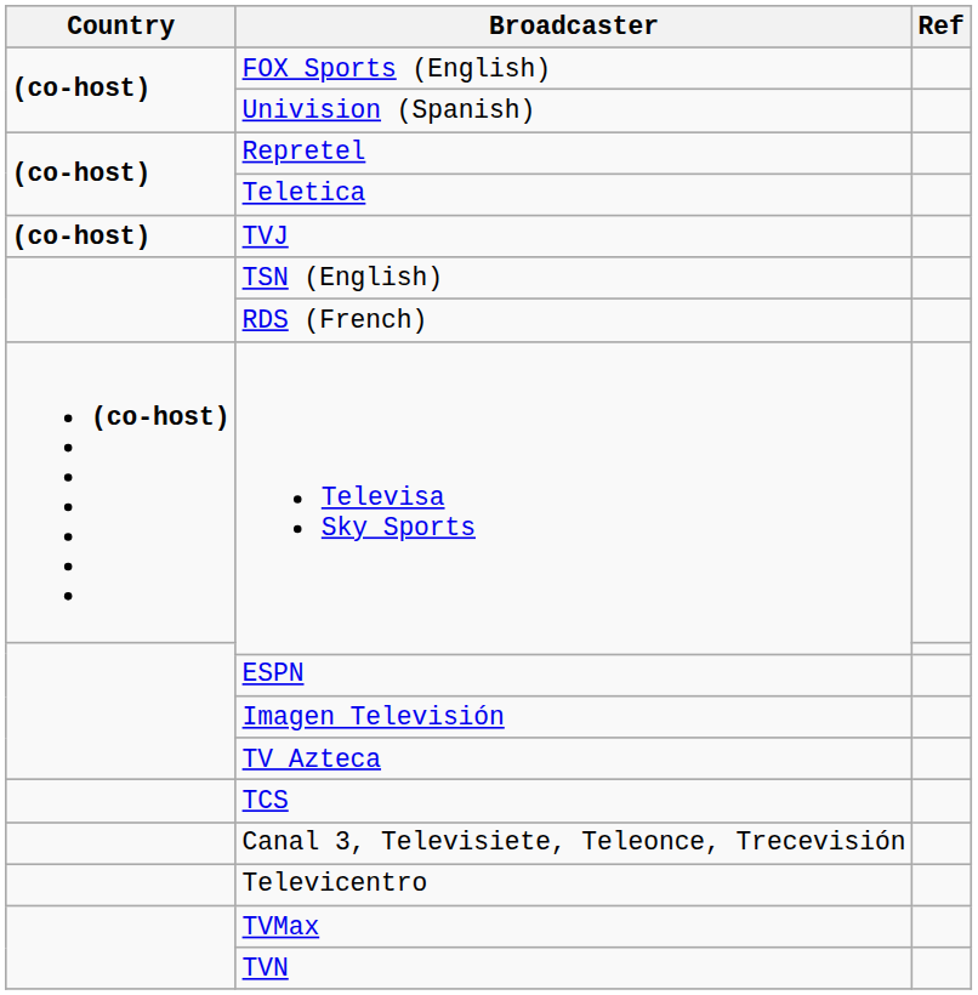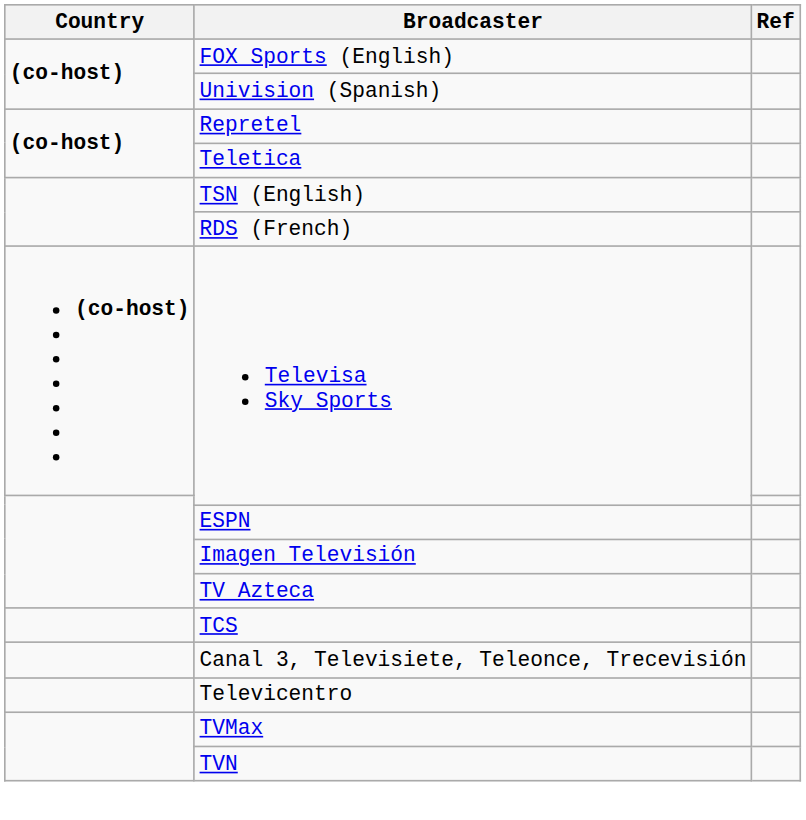 <table class="wikitable">
 <tr>
 <th>Country</th>
 <th>Broadcaster</th>
 <th>Ref</th>
 </tr>
 <tr>
 <td rowspan="2"><strong> (co-host)</strong></td>
 <td><a href='#'>FOX Sports</a> (English)</td>
 <td></td>
 </tr>
 <tr>
 <td><a href='#'>Univision</a> (Spanish)</td>
 <td></td>
 </tr>
 <tr>
 <td rowspan="2"><strong> (co-host)</strong></td>
 <td><a href='#'>Repretel</a></td>
 <td></td>
 </tr>
 <tr>
 <td><a href='#'>Teletica</a></td>
-<td></td>
-</tr>
-<tr>
-<td><strong> (co-host)</strong></td>
-<td><a href='#'>TVJ</a></td>
 <td></td>
 </tr>
 <tr>
 <td rowspan="2"></td>
 <td><a href='#'>TSN</a> (English)</td>
 <td></td>
 </tr>
 <tr>
 <td><a href='#'>RDS</a> (French)</td>
 <td></td>
 </tr>
 <tr>
 <td><br><ul><li><strong> (co-host)</strong></li><li></li><li></li><li></li><li></li><li></li><li></li></ul></td>
 <td rowspan="2"><br><ul><li><a href='#'>Televisa</a></li><li><a href='#'>Sky Sports</a></li></ul></td>
 <td></td>
 </tr>
 <tr>
 <td rowspan="4"></td>
 <td></td>
 </tr>
 <tr>
 <td><a href='#'>ESPN</a></td>
 <td></td>
 </tr>
 <tr>
 <td><a href='#'>Imagen Televisión</a></td>
 <td></td>
 </tr>
 <tr>
 <td><a href='#'>TV Azteca</a></td>
 <td></td>
 </tr>
 <tr>
 <td></td>
 <td><a href='#'>TCS</a></td>
 <td></td>
 </tr>
 <tr>
 <td></td>
 <td>Canal 3, Televisiete, Teleonce, Trecevisión</td>
 <td></td>
 </tr>
 <tr>
 <td></td>
 <td>Televicentro</td>
 <td></td>
 </tr>
 <tr>
 <td rowspan="2"></td>
 <td><a href='#'>TVMax</a></td>
 <td></td>
 </tr>
 <tr>
 <td><a href='#'>TVN</a></td>
 <td></td>
 </tr>
 </table>
